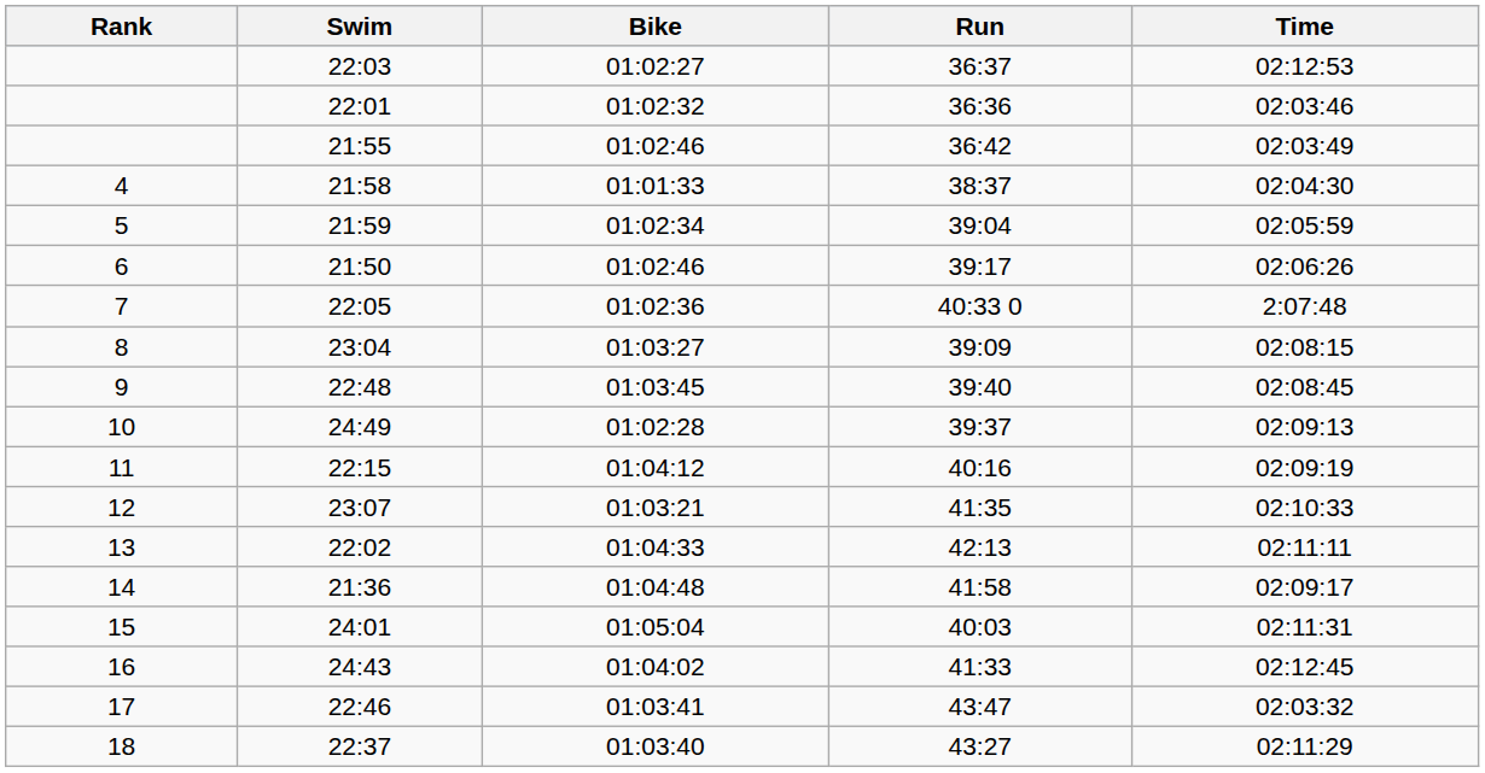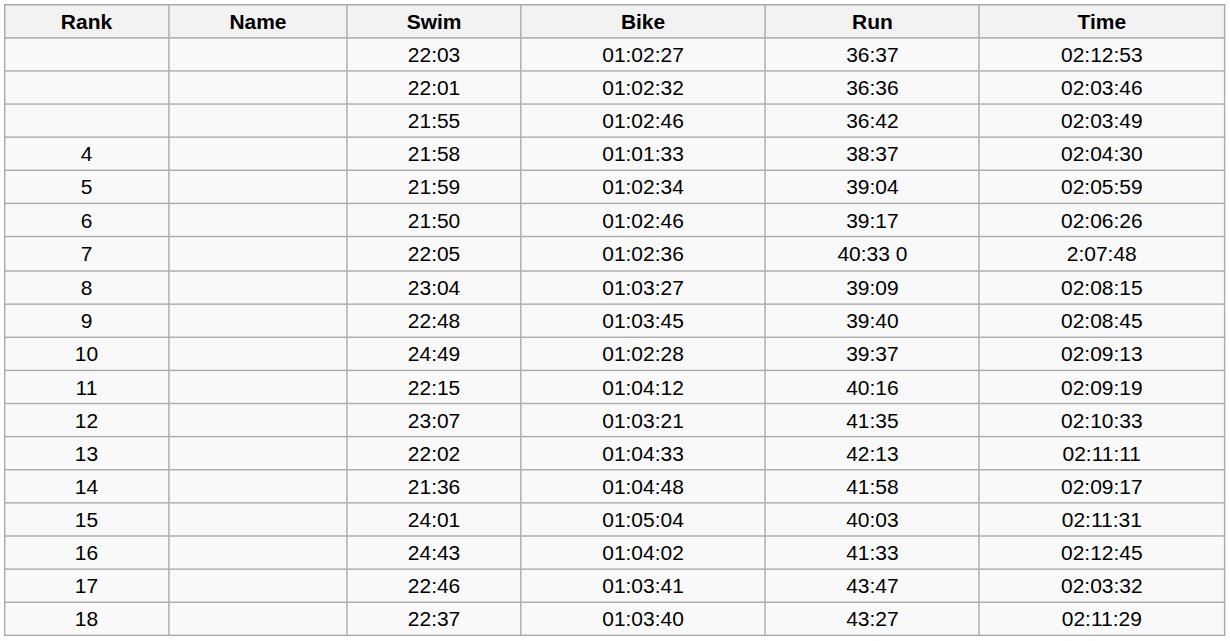 <table class="wikitable sortable" style="font-size:95%" width="70%">
 <tr bgcolor="lightsteelblue">
 <th>Rank</th>
+<th>Name</th>
 <th>Swim</th>
 <th>Bike</th>
 <th>Run</th>
 <th>Time</th>
 </tr>
 <tr align="center">
 <td></td>
+<td align="left"><strong></strong></td>
 <td>22:03</td>
 <td>01:02:27</td>
 <td>36:37</td>
 <td>02:12:53</td>
 </tr>
 <tr align="center">
 <td></td>
+<td align="left"></td>
 <td>22:01</td>
 <td>01:02:32</td>
 <td>36:36</td>
 <td>02:03:46</td>
 </tr>
 <tr align="center">
 <td></td>
+<td align="left"></td>
 <td>21:55</td>
 <td>01:02:46</td>
 <td>36:42</td>
 <td>02:03:49</td>
 </tr>
 <tr align="center">
 <td>4</td>
+<td align="left"></td>
 <td>21:58</td>
 <td>01:01:33</td>
 <td>38:37</td>
 <td>02:04:30</td>
 </tr>
 <tr align="center">
 <td>5</td>
+<td align="left"></td>
 <td>21:59</td>
 <td>01:02:34</td>
 <td>39:04</td>
 <td>02:05:59</td>
 </tr>
 <tr align="center">
 <td>6</td>
+<td align="left"></td>
 <td>21:50</td>
 <td>01:02:46</td>
 <td>39:17</td>
 <td>02:06:26</td>
 </tr>
 <tr align="center">
 <td>7</td>
+<td align="left"></td>
 <td>22:05</td>
 <td>01:02:36</td>
 <td>40:33 0</td>
 <td>2:07:48</td>
 </tr>
 <tr align="center">
 <td>8</td>
+<td align="left"></td>
 <td>23:04</td>
 <td>01:03:27</td>
 <td>39:09</td>
 <td>02:08:15</td>
 </tr>
 <tr align="center">
 <td>9</td>
+<td align="left"></td>
 <td>22:48</td>
 <td>01:03:45</td>
 <td>39:40</td>
 <td>02:08:45</td>
 </tr>
 <tr align="center">
 <td>10</td>
+<td align="left"></td>
 <td>24:49</td>
 <td>01:02:28</td>
 <td>39:37</td>
 <td>02:09:13</td>
 </tr>
 <tr align="center">
 <td>11</td>
+<td align="left"></td>
 <td>22:15</td>
 <td>01:04:12</td>
 <td>40:16</td>
 <td>02:09:19</td>
 </tr>
 <tr align="center">
 <td>12</td>
+<td align="left"></td>
 <td>23:07</td>
 <td>01:03:21</td>
 <td>41:35</td>
 <td>02:10:33</td>
 </tr>
 <tr align="center">
 <td>13</td>
+<td align="left"></td>
 <td>22:02</td>
 <td>01:04:33</td>
 <td>42:13</td>
 <td>02:11:11</td>
 </tr>
 <tr align="center">
 <td>14</td>
+<td align="left"></td>
 <td>21:36</td>
 <td>01:04:48</td>
 <td>41:58</td>
 <td>02:09:17</td>
 </tr>
 <tr align="center">
 <td>15</td>
+<td align="left"></td>
 <td>24:01</td>
 <td>01:05:04</td>
 <td>40:03</td>
 <td>02:11:31</td>
 </tr>
 <tr align="center">
 <td>16</td>
+<td align="left"></td>
 <td>24:43</td>
 <td>01:04:02</td>
 <td>41:33</td>
 <td>02:12:45</td>
 </tr>
 <tr align="center">
 <td>17</td>
+<td align="left"></td>
 <td>22:46</td>
 <td>01:03:41</td>
 <td>43:47</td>
 <td>02:03:32</td>
 </tr>
 <tr align="center">
 <td>18</td>
+<td align="left"></td>
 <td>22:37</td>
 <td>01:03:40</td>
 <td>43:27</td>
 <td>02:11:29</td>
 </tr>
 </table>
